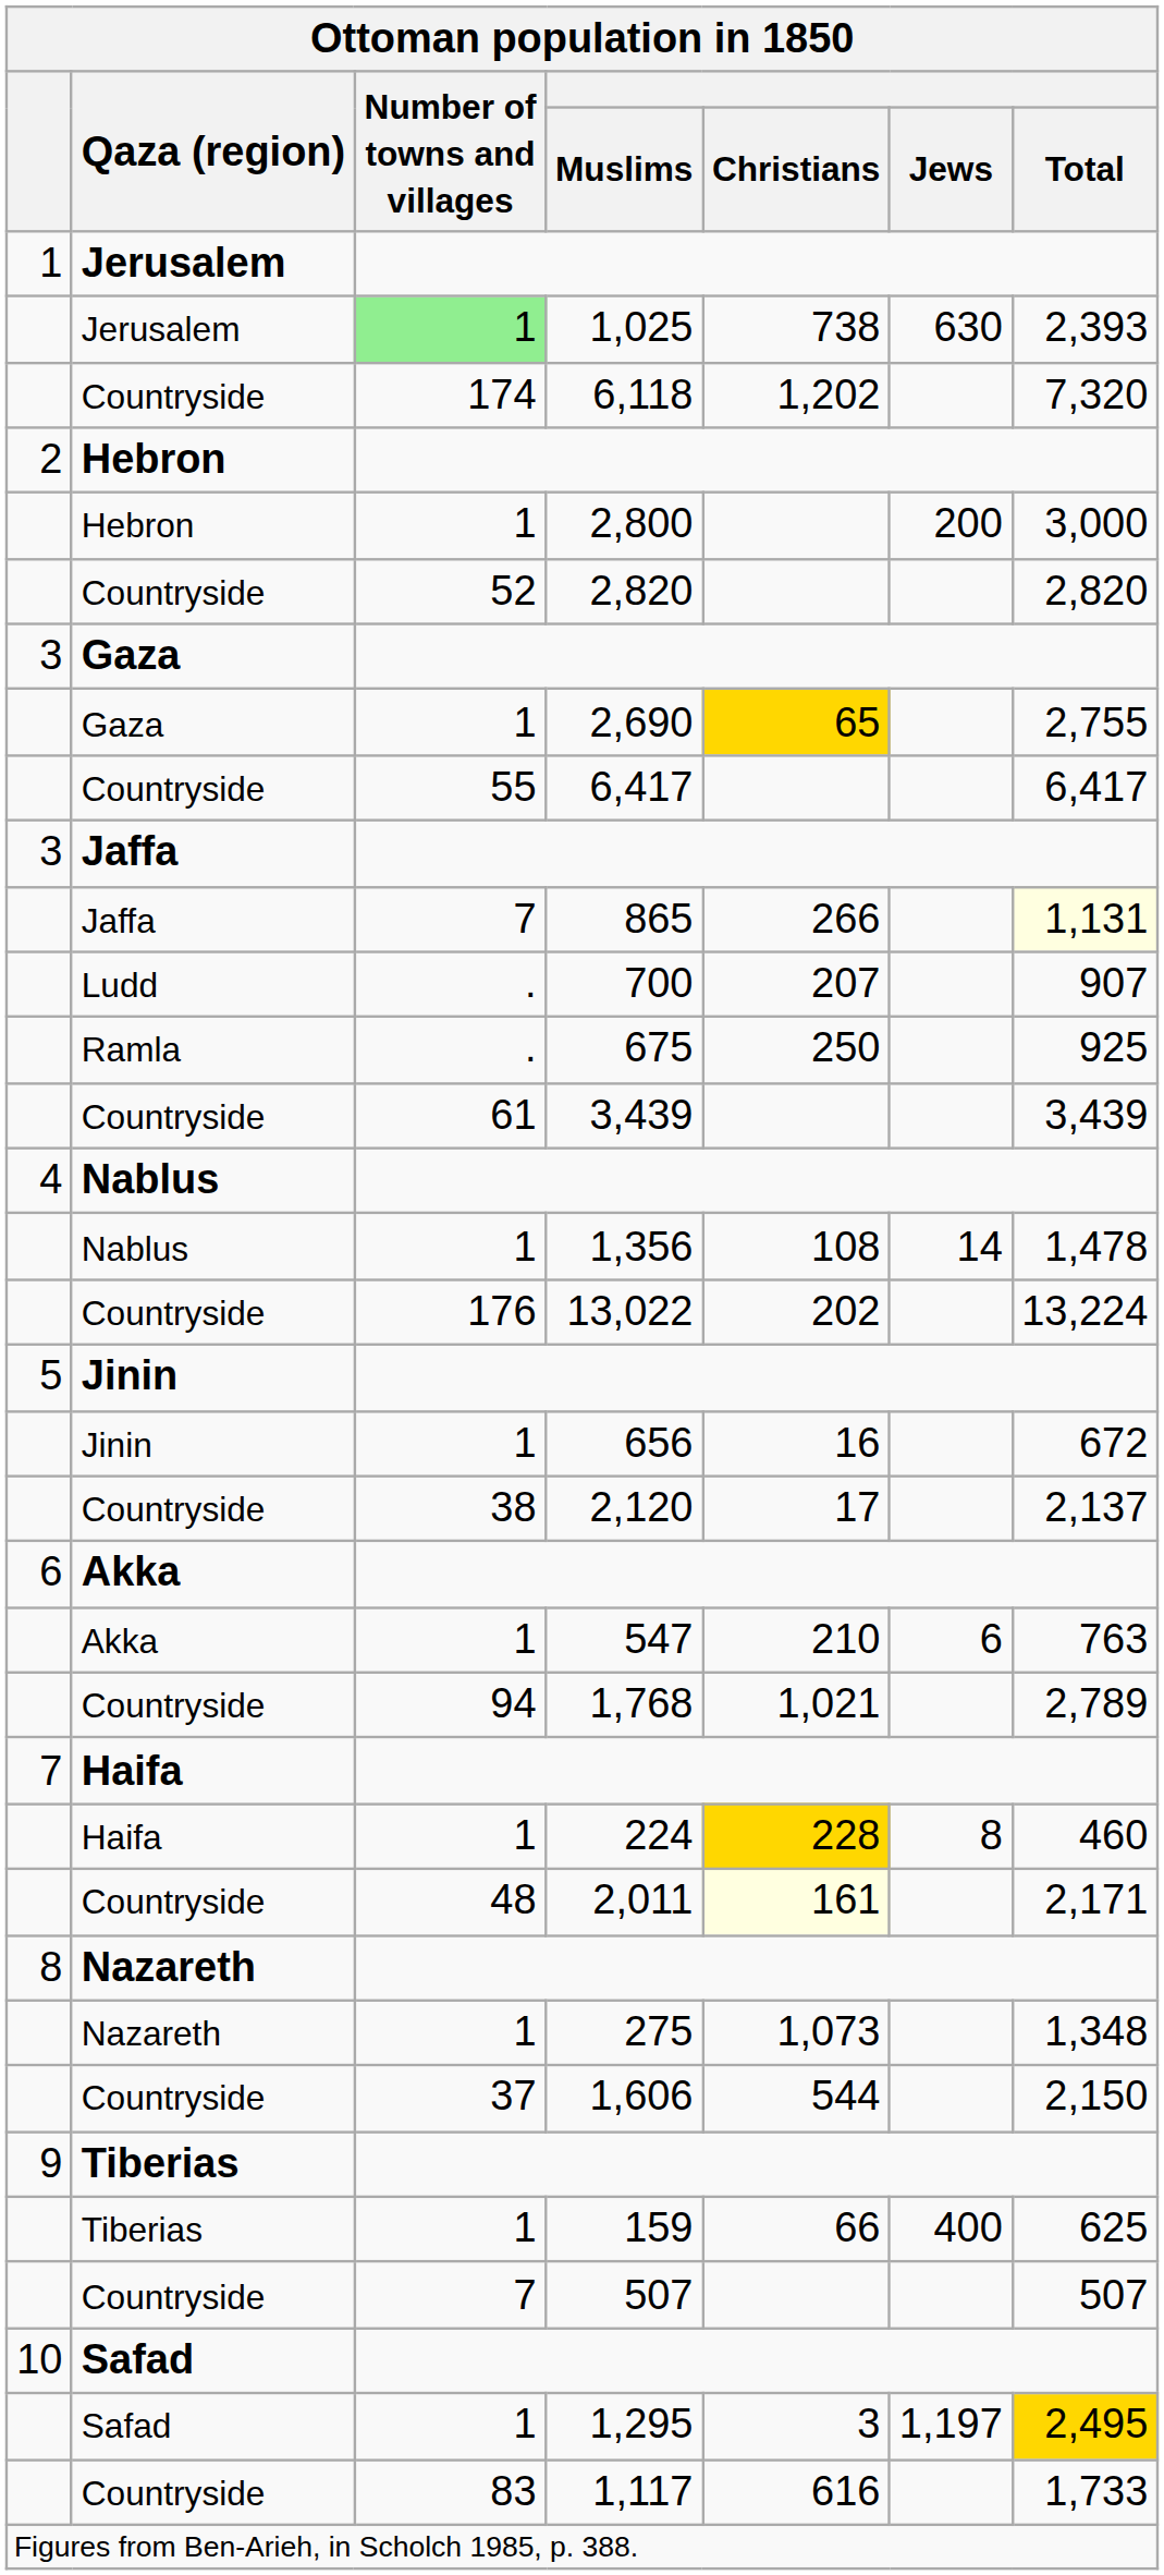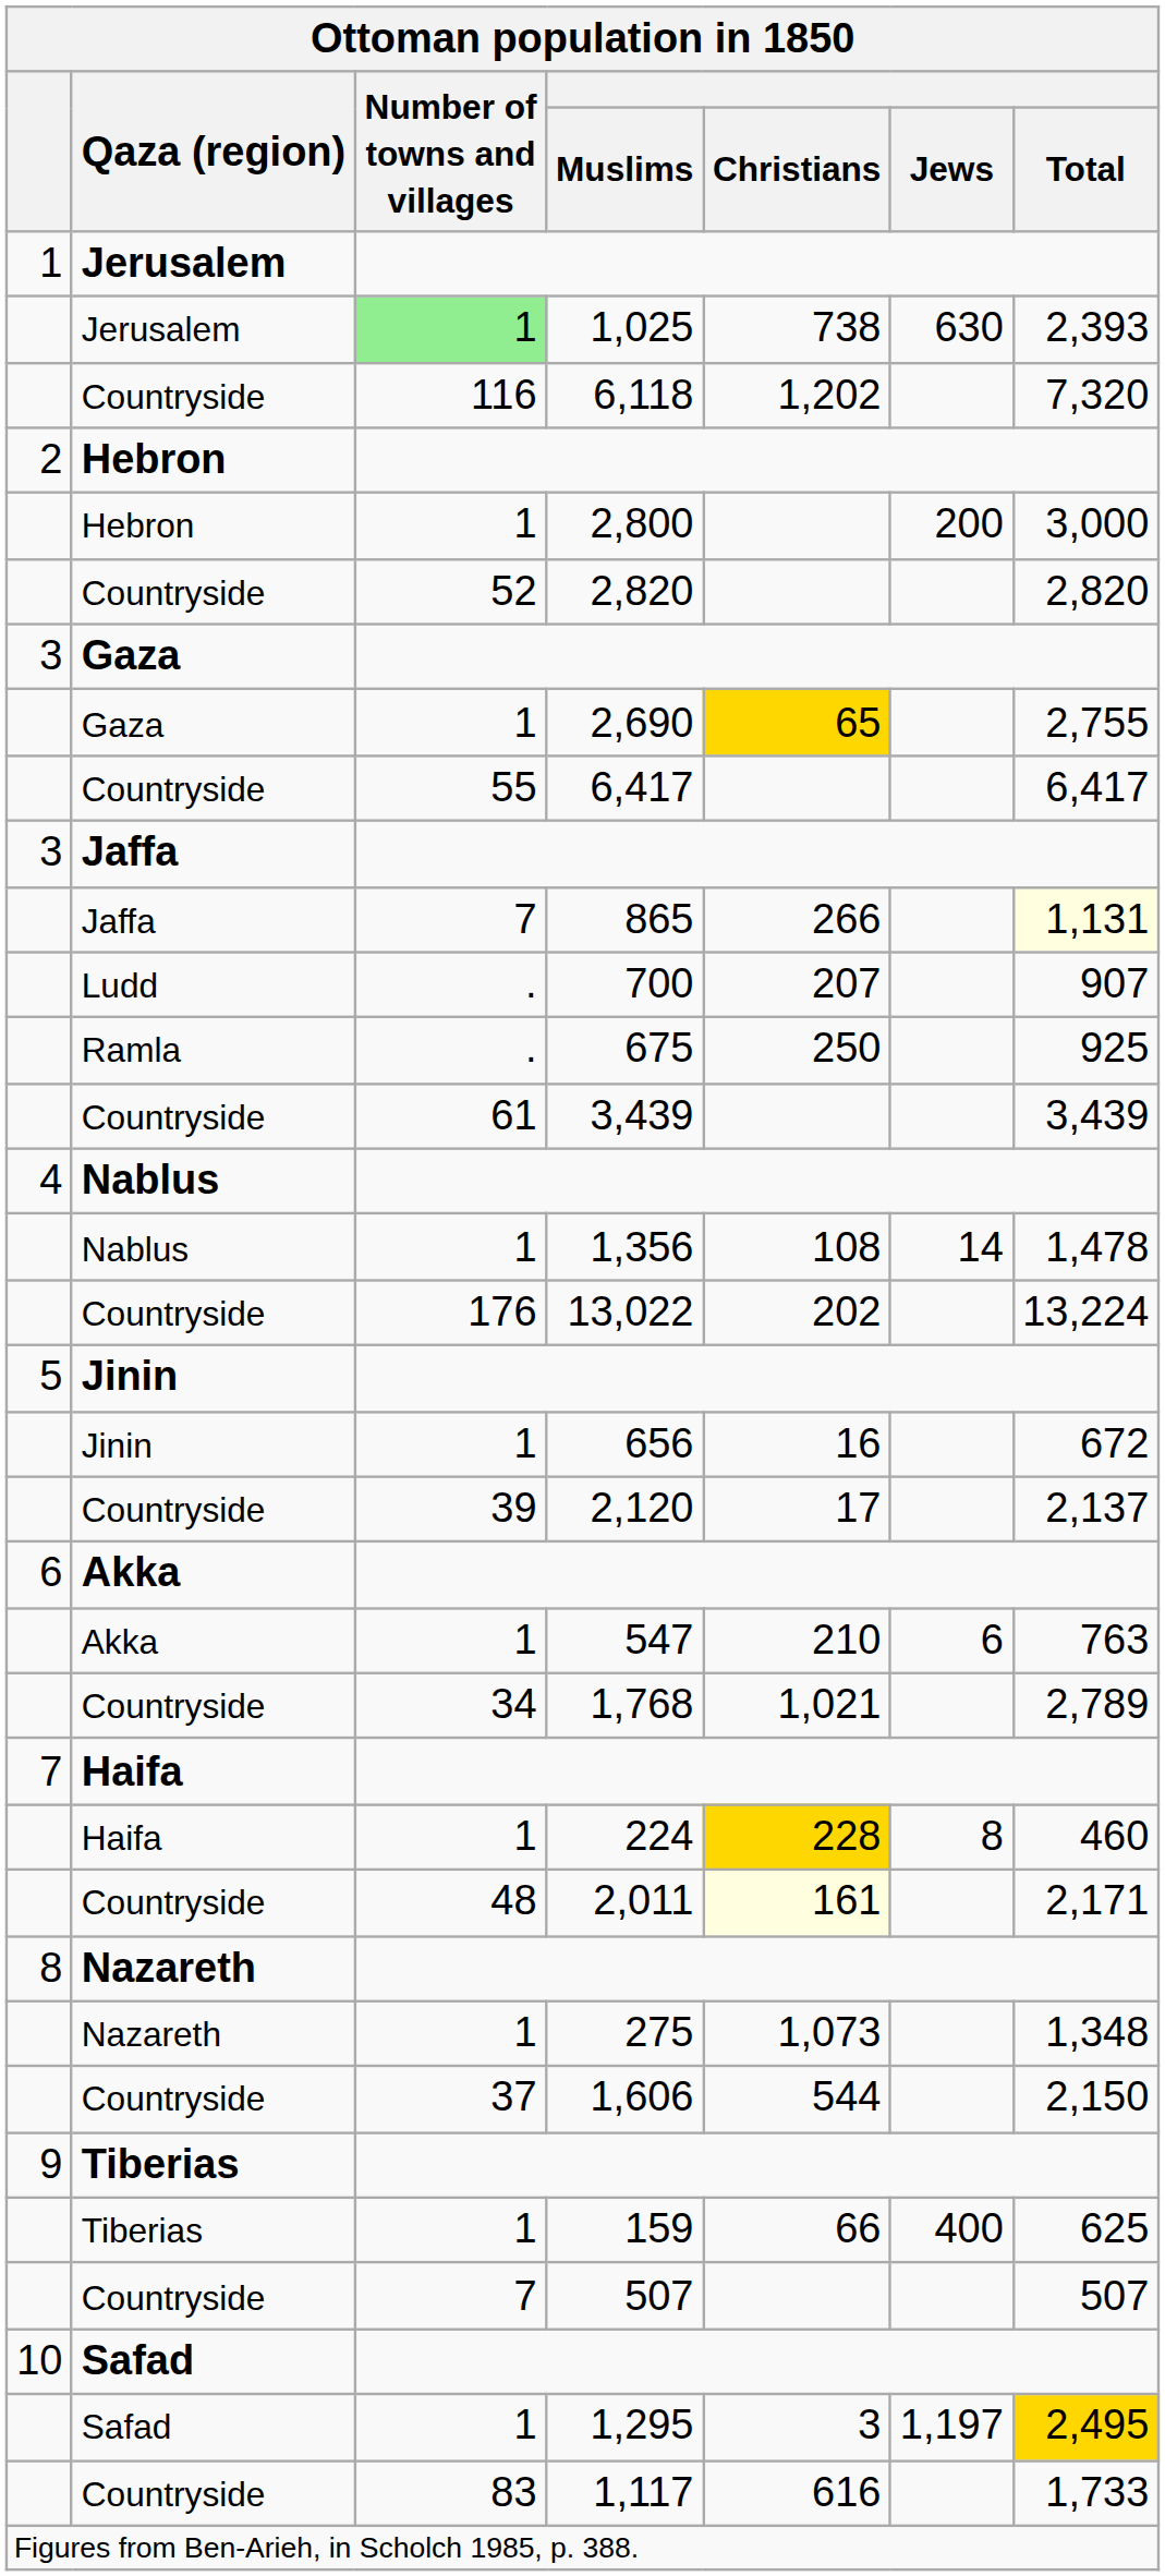 <table class="wikitable mw-collapsible mw-collapsed" style="text-align:right; float:right">
 <tr>
 <th colspan="7">Ottoman population in 1850</th>
 </tr>
 <tr>
 <th rowspan=2></th>
 <th rowspan=2 align=center>Qaza (region)</th>
 <th rowspan=2><small> Number of <br>towns and <br>villages</small></th>
 <th colspan=4 rowspan=1></th>
 </tr>
 <tr>
 <th rowspan=1><small>Muslims</small></th>
 <th rowspan=1><small>Christians</small></th>
 <th rowspan=1><small>Jews</small></th>
 <th rowspan=1><small>Total</small></th>
 </tr>
 <tr>
 <td>1</td>
 <td align=left><strong>Jerusalem</strong></td>
 </tr>
 <tr>
 <td></td>
 <td align=left><small>Jerusalem</small></td>
 <td style="background: lightgreen;">1</td>
 <td>1,025</td>
 <td>738</td>
 <td>630</td>
 <td>2,393</td>
 </tr>
 <tr>
 <td></td>
 <td align=left><small>Countryside</small></td>
-<td>174</td>
+<td>116</td>
 <td>6,118</td>
 <td>1,202</td>
 <td></td>
 <td>7,320</td>
 </tr>
 <tr>
 <td>2</td>
 <td align=left><strong>Hebron</strong></td>
 </tr>
 <tr>
 <td></td>
 <td align=left><small>Hebron</small></td>
 <td>1</td>
 <td>2,800</td>
 <td></td>
 <td>200</td>
 <td>3,000</td>
 </tr>
 <tr>
 <td></td>
 <td align=left><small>Countryside</small></td>
 <td>52</td>
 <td>2,820</td>
 <td></td>
 <td></td>
 <td>2,820</td>
 </tr>
 <tr>
 <td>3</td>
 <td align=left><strong>Gaza</strong></td>
 </tr>
 <tr>
 <td></td>
 <td align=left><small>Gaza</small></td>
 <td>1</td>
 <td>2,690</td>
 <td style="background: gold;">65</td>
 <td></td>
 <td>2,755</td>
 </tr>
 <tr>
 <td></td>
 <td align=left><small>Countryside</small></td>
 <td>55</td>
 <td>6,417</td>
 <td></td>
 <td></td>
 <td>6,417</td>
 </tr>
 <tr>
 <td>3</td>
 <td align=left><strong>Jaffa</strong></td>
 </tr>
 <tr>
 <td></td>
 <td align=left><small>Jaffa</small></td>
 <td>7</td>
 <td>865</td>
 <td>266</td>
 <td></td>
 <td style="background: lightyellow;">1,131</td>
 </tr>
 <tr>
 <td></td>
 <td align=left><small>Ludd</small></td>
 <td>.</td>
 <td>700</td>
 <td>207</td>
 <td></td>
 <td>907</td>
 </tr>
 <tr>
 <td></td>
 <td align=left><small>Ramla</small></td>
 <td>.</td>
 <td>675</td>
 <td>250</td>
 <td></td>
 <td>925</td>
 </tr>
 <tr>
 <td></td>
 <td align=left><small>Countryside</small></td>
 <td>61</td>
 <td>3,439</td>
 <td></td>
 <td></td>
 <td>3,439</td>
 </tr>
 <tr>
 <td>4</td>
 <td align=left><strong>Nablus</strong></td>
 </tr>
 <tr>
 <td></td>
 <td align=left><small>Nablus</small></td>
 <td>1</td>
 <td>1,356</td>
 <td>108</td>
 <td>14</td>
 <td>1,478</td>
 </tr>
 <tr>
 <td></td>
 <td align=left><small>Countryside</small></td>
 <td>176</td>
 <td>13,022</td>
 <td>202</td>
 <td></td>
 <td>13,224</td>
 </tr>
 <tr>
 <td>5</td>
 <td align=left><strong>Jinin</strong></td>
 </tr>
 <tr>
 <td></td>
 <td align=left><small>Jinin</small></td>
 <td>1</td>
 <td>656</td>
 <td>16</td>
 <td></td>
 <td>672</td>
 </tr>
 <tr>
 <td></td>
 <td align=left><small>Countryside</small></td>
-<td>38</td>
+<td>39</td>
 <td>2,120</td>
 <td>17</td>
 <td></td>
 <td>2,137</td>
 </tr>
 <tr>
 <td>6</td>
 <td align=left><strong>Akka</strong></td>
 </tr>
 <tr>
 <td></td>
 <td align=left><small>Akka</small></td>
 <td>1</td>
 <td>547</td>
 <td>210</td>
 <td>6</td>
 <td>763</td>
 </tr>
 <tr>
 <td></td>
 <td align=left><small>Countryside</small></td>
-<td>94</td>
+<td>34</td>
 <td>1,768</td>
 <td>1,021</td>
 <td></td>
 <td>2,789</td>
 </tr>
 <tr>
 <td>7</td>
 <td align=left><strong>Haifa</strong></td>
 </tr>
 <tr>
 <td></td>
 <td align=left><small>Haifa</small></td>
 <td>1</td>
 <td>224</td>
 <td style="background: gold;">228</td>
 <td>8</td>
 <td>460</td>
 </tr>
 <tr>
 <td></td>
 <td align=left><small>Countryside</small></td>
 <td>48</td>
 <td>2,011</td>
 <td style="background: lightyellow;">161</td>
 <td></td>
 <td>2,171</td>
 </tr>
 <tr>
 <td>8</td>
 <td align=left><strong>Nazareth</strong></td>
 </tr>
 <tr>
 <td></td>
 <td align=left><small>Nazareth</small></td>
 <td>1</td>
 <td>275</td>
 <td>1,073</td>
 <td></td>
 <td>1,348</td>
 </tr>
 <tr>
 <td></td>
 <td align=left><small>Countryside</small></td>
 <td>37</td>
 <td>1,606</td>
 <td>544</td>
 <td></td>
 <td>2,150</td>
 </tr>
 <tr>
 <td>9</td>
 <td align=left><strong>Tiberias</strong></td>
 </tr>
 <tr>
 <td></td>
 <td align=left><small>Tiberias</small></td>
 <td>1</td>
 <td>159</td>
 <td>66</td>
 <td>400</td>
 <td>625</td>
 </tr>
 <tr>
 <td></td>
 <td align=left><small>Countryside</small></td>
 <td>7</td>
 <td>507</td>
 <td></td>
 <td></td>
 <td>507</td>
 </tr>
 <tr>
 <td>10</td>
 <td align=left><strong>Safad</strong></td>
 </tr>
 <tr>
 <td></td>
 <td align=left><small>Safad</small></td>
 <td>1</td>
 <td>1,295</td>
 <td>3</td>
 <td>1,197</td>
 <td style="background: gold;">2,495</td>
 </tr>
 <tr>
 <td></td>
 <td align=left><small>Countryside</small></td>
 <td>83</td>
 <td>1,117</td>
 <td>616</td>
 <td></td>
 <td>1,733</td>
 </tr>
 <tr class="sortbottom">
 <td colspan="7" span style="font-size:70%;" align=left>Figures from Ben-Arieh, in Scholch 1985, p. 388.</td>
 </tr>
 </table>
